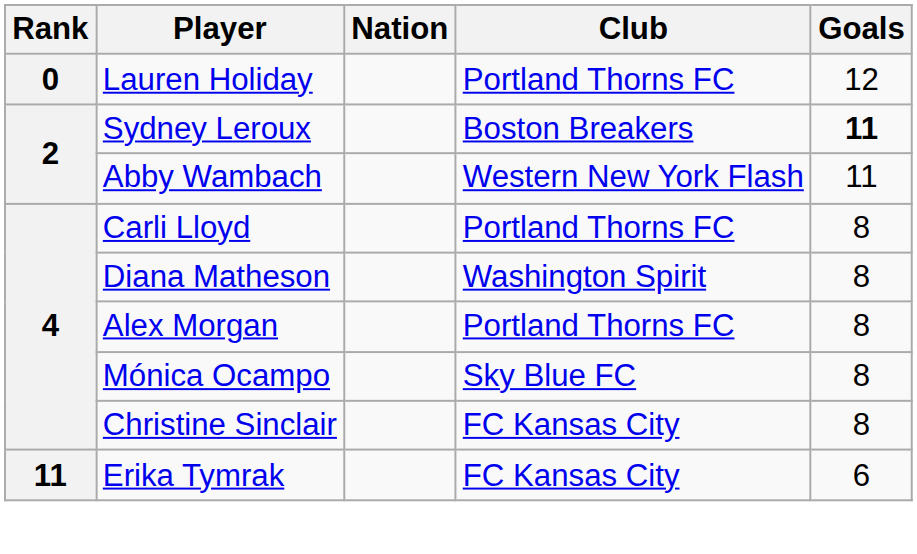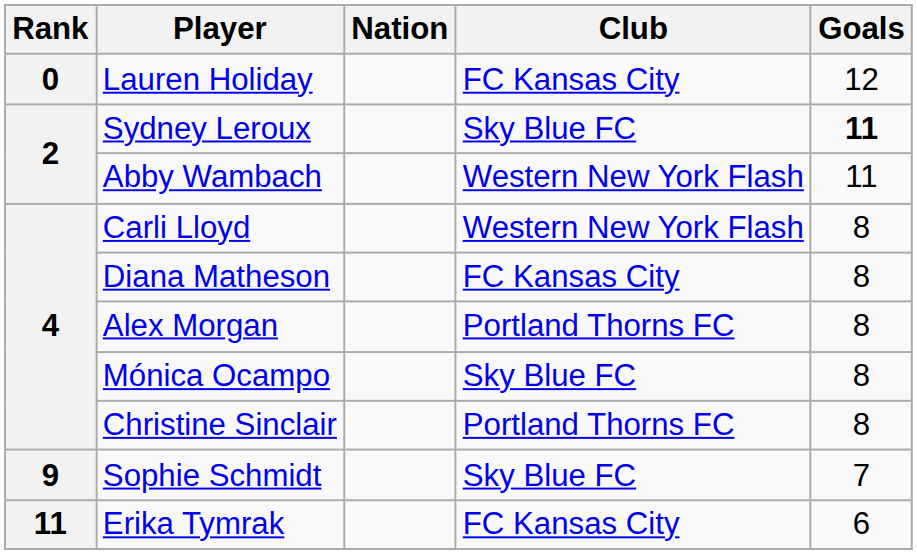 <table class="wikitable">
 <tr>
 <th>Rank</th>
 <th>Player</th>
 <th>Nation</th>
 <th>Club</th>
 <th>Goals</th>
 </tr>
 <tr>
 <th>0</th>
 <td><a href='#'>Lauren Holiday</a></td>
 <td></td>
-<td><a href='#'>Portland Thorns FC</a></td>
+<td><a href='#'>FC Kansas City</a></td>
 <td style="text-align:center;">12</td>
 </tr>
 <tr>
 <th rowspan="2">2</th>
 <td><a href='#'>Sydney Leroux</a></td>
 <td></td>
-<td><a href='#'>Boston Breakers</a></td>
+<td><a href='#'>Sky Blue FC</a></td>
 <td style="text-align:center;"><strong>11</strong></td>
 </tr>
 <tr>
 <td><a href='#'>Abby Wambach</a></td>
 <td></td>
 <td><a href='#'>Western New York Flash</a></td>
 <td style="text-align:center;">11</td>
 </tr>
 <tr>
 <th rowspan="5">4</th>
 <td><a href='#'>Carli Lloyd</a></td>
 <td></td>
-<td><a href='#'>Portland Thorns FC</a></td>
+<td><a href='#'>Western New York Flash</a></td>
 <td style="text-align:center;">8</td>
 </tr>
 <tr>
 <td><a href='#'>Diana Matheson</a></td>
 <td></td>
-<td><a href='#'>Washington Spirit</a></td>
+<td><a href='#'>FC Kansas City</a></td>
 <td style="text-align:center;">8</td>
 </tr>
 <tr>
 <td><a href='#'>Alex Morgan</a></td>
 <td></td>
 <td><a href='#'>Portland Thorns FC</a></td>
 <td style="text-align:center;">8</td>
 </tr>
 <tr>
 <td><a href='#'>Mónica Ocampo</a></td>
 <td></td>
 <td><a href='#'>Sky Blue FC</a></td>
 <td style="text-align:center;">8</td>
 </tr>
 <tr>
 <td><a href='#'>Christine Sinclair</a></td>
 <td></td>
-<td><a href='#'>FC Kansas City</a></td>
+<td><a href='#'>Portland Thorns FC</a></td>
 <td style="text-align:center;">8</td>
+</tr>
+<tr>
+<th>9</th>
+<td><a href='#'>Sophie Schmidt</a></td>
+<td></td>
+<td><a href='#'>Sky Blue FC</a></td>
+<td style="text-align:center;">7</td>
 </tr>
 <tr>
 <th>11</th>
 <td><a href='#'>Erika Tymrak</a></td>
 <td></td>
 <td><a href='#'>FC Kansas City</a></td>
 <td style="text-align:center;">6</td>
 </tr>
 </table>
